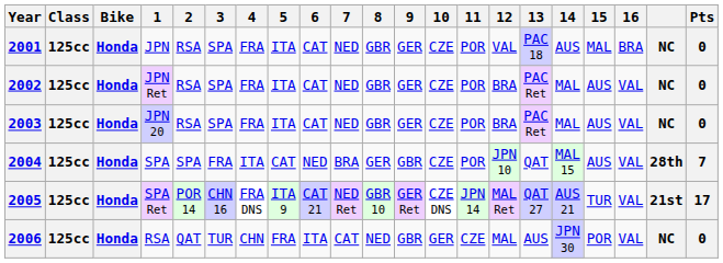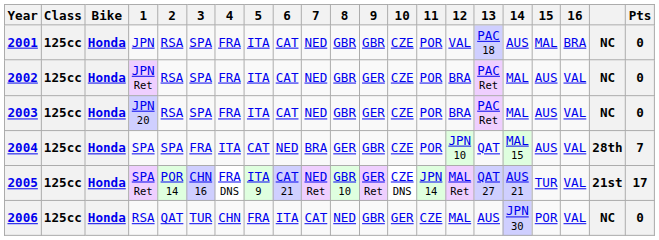 <table class="wikitable" style="text-align:center">
 <tr>
 <th>Year</th>
 <th>Class</th>
 <th>Bike</th>
 <th>1</th>
 <th>2</th>
 <th>3</th>
 <th>4</th>
 <th>5</th>
 <th>6</th>
 <th>7</th>
 <th>8</th>
 <th>9</th>
 <th>10</th>
 <th>11</th>
 <th>12</th>
 <th>13</th>
 <th>14</th>
 <th>15</th>
 <th>16</th>
 <th></th>
 <th>Pts</th>
 </tr>
 <tr>
 <th><a href='#'>2001</a></th>
 <th>125cc</th>
 <th><a href='#'>Honda</a></th>
 <td><a href='#'>JPN</a></td>
 <td><a href='#'>RSA</a></td>
 <td><a href='#'>SPA</a></td>
 <td><a href='#'>FRA</a></td>
 <td><a href='#'>ITA</a></td>
 <td><a href='#'>CAT</a></td>
 <td><a href='#'>NED</a></td>
 <td><a href='#'>GBR</a></td>
-<td><a href='#'>GER</a></td>
+<td><a href='#'>GBR</a></td>
 <td><a href='#'>CZE</a></td>
 <td><a href='#'>POR</a></td>
 <td><a href='#'>VAL</a></td>
 <td style="background:#CFCFFF;"><a href='#'>PAC</a><br><small>18</small></td>
 <td><a href='#'>AUS</a></td>
 <td><a href='#'>MAL</a></td>
 <td><a href='#'>BRA</a></td>
 <th>NC</th>
 <th>0</th>
 </tr>
 <tr>
 <th><a href='#'>2002</a></th>
 <th>125cc</th>
 <th><a href='#'>Honda</a></th>
 <td style="background:#efcfff;"><a href='#'>JPN</a><br><small>Ret</small></td>
 <td><a href='#'>RSA</a></td>
 <td><a href='#'>SPA</a></td>
 <td><a href='#'>FRA</a></td>
 <td><a href='#'>ITA</a></td>
 <td><a href='#'>CAT</a></td>
 <td><a href='#'>NED</a></td>
 <td><a href='#'>GBR</a></td>
 <td><a href='#'>GER</a></td>
 <td><a href='#'>CZE</a></td>
 <td><a href='#'>POR</a></td>
 <td><a href='#'>BRA</a></td>
 <td style="background:#efcfff;"><a href='#'>PAC</a><br><small>Ret</small></td>
 <td><a href='#'>MAL</a></td>
 <td><a href='#'>AUS</a></td>
 <td><a href='#'>VAL</a></td>
 <th>NC</th>
 <th>0</th>
 </tr>
 <tr>
 <th><a href='#'>2003</a></th>
 <th>125cc</th>
 <th><a href='#'>Honda</a></th>
 <td style="background:#CFCFFF;"><a href='#'>JPN</a><br><small>20</small></td>
 <td><a href='#'>RSA</a></td>
 <td><a href='#'>SPA</a></td>
 <td><a href='#'>FRA</a></td>
 <td><a href='#'>ITA</a></td>
 <td><a href='#'>CAT</a></td>
 <td><a href='#'>NED</a></td>
 <td><a href='#'>GBR</a></td>
 <td><a href='#'>GER</a></td>
 <td><a href='#'>CZE</a></td>
 <td><a href='#'>POR</a></td>
 <td><a href='#'>BRA</a></td>
 <td style="background:#efcfff;"><a href='#'>PAC</a><br><small>Ret</small></td>
 <td><a href='#'>MAL</a></td>
 <td><a href='#'>AUS</a></td>
 <td><a href='#'>VAL</a></td>
 <th>NC</th>
 <th>0</th>
 </tr>
 <tr>
 <th><a href='#'>2004</a></th>
 <th>125cc</th>
 <th><a href='#'>Honda</a></th>
 <td><a href='#'>SPA</a></td>
 <td><a href='#'>SPA</a></td>
 <td><a href='#'>FRA</a></td>
 <td><a href='#'>ITA</a></td>
 <td><a href='#'>CAT</a></td>
 <td><a href='#'>NED</a></td>
 <td><a href='#'>BRA</a></td>
 <td><a href='#'>GER</a></td>
 <td><a href='#'>GBR</a></td>
 <td><a href='#'>CZE</a></td>
 <td><a href='#'>POR</a></td>
 <td style="background:#dfffdf;"><a href='#'>JPN</a><br><small>10</small></td>
 <td><a href='#'>QAT</a></td>
 <td style="background:#dfffdf;"><a href='#'>MAL</a><br><small>15</small></td>
 <td><a href='#'>AUS</a></td>
 <td><a href='#'>VAL</a></td>
 <th>28th</th>
 <th>7</th>
 </tr>
 <tr>
 <th><a href='#'>2005</a></th>
 <th>125cc</th>
 <th><a href='#'>Honda</a></th>
 <td style="background:#efcfff;"><a href='#'>SPA</a><br><small>Ret</small></td>
 <td style="background:#dfffdf;"><a href='#'>POR</a><br><small>14</small></td>
 <td style="background:#CFCFFF;"><a href='#'>CHN</a><br><small>16</small></td>
 <td style="background:#FFFFFF;"><a href='#'>FRA</a><br><small>DNS</small></td>
 <td style="background:#dfffdf;"><a href='#'>ITA</a><br><small>9</small></td>
 <td style="background:#CFCFFF;"><a href='#'>CAT</a><br><small>21</small></td>
 <td style="background:#efcfff;"><a href='#'>NED</a><br><small>Ret</small></td>
 <td style="background:#dfffdf;"><a href='#'>GBR</a><br><small>10</small></td>
 <td style="background:#efcfff;"><a href='#'>GER</a><br><small>Ret</small></td>
 <td style="background:#FFFFFF;"><a href='#'>CZE</a><br><small>DNS</small></td>
 <td style="background:#dfffdf;"><a href='#'>JPN</a><br><small>14</small></td>
 <td style="background:#efcfff;"><a href='#'>MAL</a><br><small>Ret</small></td>
 <td style="background:#CFCFFF;"><a href='#'>QAT</a><br><small>27</small></td>
 <td style="background:#CFCFFF;"><a href='#'>AUS</a><br><small>21</small></td>
 <td><a href='#'>TUR</a></td>
 <td><a href='#'>VAL</a></td>
 <th>21st</th>
 <th>17</th>
 </tr>
 <tr>
 <th><a href='#'>2006</a></th>
 <th>125cc</th>
 <th><a href='#'>Honda</a></th>
 <td><a href='#'>RSA</a></td>
 <td><a href='#'>QAT</a></td>
 <td><a href='#'>TUR</a></td>
 <td><a href='#'>CHN</a></td>
 <td><a href='#'>FRA</a></td>
 <td><a href='#'>ITA</a></td>
 <td><a href='#'>CAT</a></td>
 <td><a href='#'>NED</a></td>
 <td><a href='#'>GBR</a></td>
 <td><a href='#'>GER</a></td>
 <td><a href='#'>CZE</a></td>
 <td><a href='#'>MAL</a></td>
 <td><a href='#'>AUS</a></td>
 <td style="background:#CFCFFF;"><a href='#'>JPN</a><br><small>30</small></td>
 <td><a href='#'>POR</a></td>
 <td><a href='#'>VAL</a></td>
 <th>NC</th>
 <th>0</th>
 </tr>
 </table>
